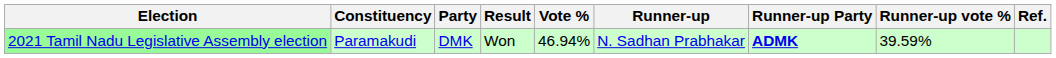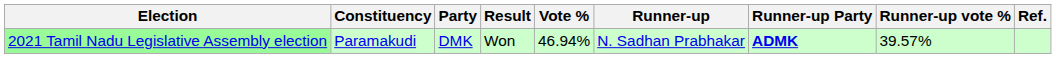 <table class="wikitable">
 <tr>
 <th>Election</th>
 <th>Constituency</th>
 <th>Party</th>
 <th>Result</th>
 <th>Vote %</th>
 <th>Runner-up</th>
 <th>Runner-up Party</th>
 <th>Runner-up vote %</th>
 <th>Ref.</th>
 </tr>
 <tr style="background:#cfc;">
 <td bgcolor=#98FB98><a href='#'>2021 Tamil Nadu Legislative Assembly election</a></td>
 <td><a href='#'>Paramakudi</a></td>
 <td><a href='#'>DMK</a></td>
 <td>Won</td>
 <td>46.94%</td>
 <td><a href='#'>N. Sadhan Prabhakar</a></td>
 <td><strong><a href='#'>ADMK</a></strong></td>
-<td>39.59%</td>
+<td>39.57%</td>
 <td></td>
 </tr>
 </table>
